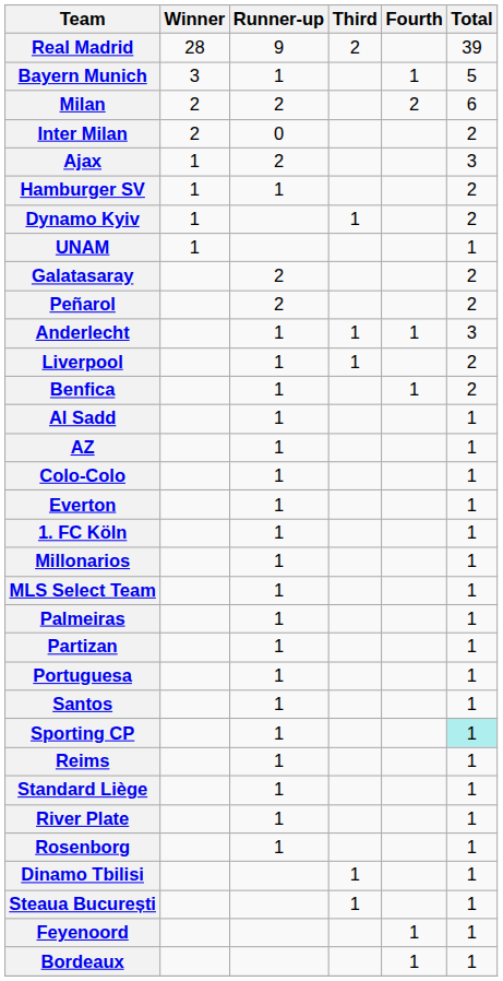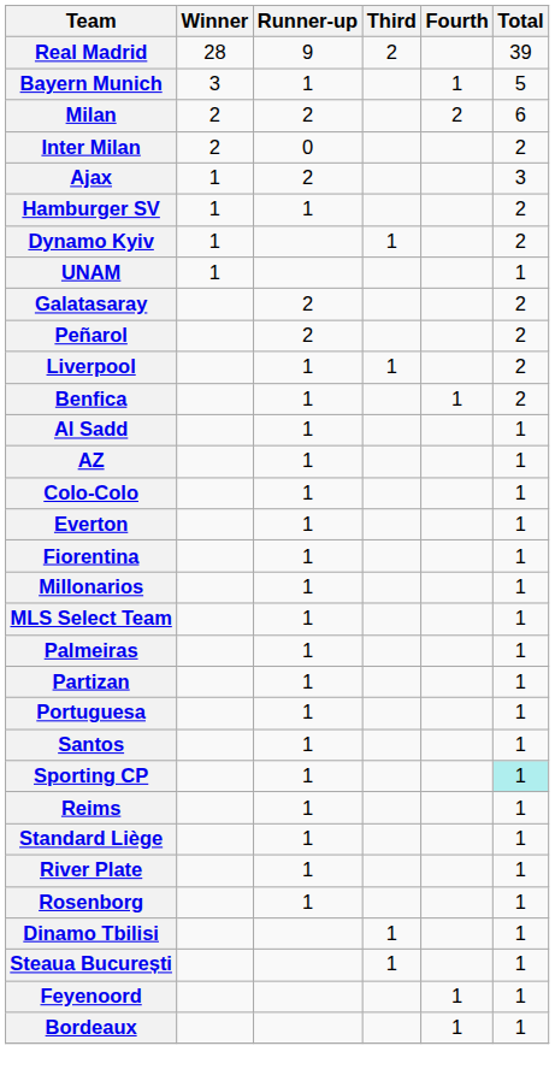 <table class="wikitable plainrowheaders sortable" style="text-align:center">
 <tr>
 <th scope="col">Team</th>
 <th scope="col">Winner</th>
 <th scope="col">Runner-up</th>
 <th scope="col">Third</th>
 <th scope="col">Fourth</th>
 <th scope="col">Total</th>
 </tr>
 <tr>
 <th scope="row"> <a href='#'>Real Madrid</a></th>
 <td>28</td>
 <td>9</td>
 <td>2</td>
 <td></td>
 <td>39</td>
 </tr>
 <tr>
 <th scope="row"> <a href='#'>Bayern Munich</a></th>
 <td>3</td>
 <td>1</td>
 <td></td>
 <td>1</td>
 <td>5</td>
 </tr>
 <tr>
 <th scope="row"> <a href='#'>Milan</a></th>
 <td>2</td>
 <td>2</td>
 <td></td>
 <td>2</td>
 <td>6</td>
 </tr>
 <tr>
 <th scope="row"> <a href='#'>Inter Milan</a></th>
 <td>2</td>
 <td>0</td>
 <td></td>
 <td></td>
 <td>2</td>
 </tr>
 <tr>
 <th scope="row"> <a href='#'>Ajax</a></th>
 <td>1</td>
 <td>2</td>
 <td></td>
 <td></td>
 <td>3</td>
 </tr>
 <tr>
 <th scope="row"> <a href='#'>Hamburger SV</a></th>
 <td>1</td>
 <td>1</td>
 <td></td>
 <td></td>
 <td>2</td>
 </tr>
 <tr>
 <th scope="row"> <a href='#'>Dynamo Kyiv</a></th>
 <td>1</td>
 <td></td>
 <td>1</td>
 <td></td>
 <td>2</td>
 </tr>
 <tr>
 <th scope="row"> <a href='#'>UNAM</a></th>
 <td>1</td>
 <td></td>
 <td></td>
 <td></td>
 <td>1</td>
 </tr>
 <tr>
 <th scope="row"> <a href='#'>Galatasaray</a></th>
 <td></td>
 <td>2</td>
 <td></td>
 <td></td>
 <td>2</td>
 </tr>
 <tr>
 <th scope="row"> <a href='#'>Peñarol</a></th>
 <td></td>
 <td>2</td>
 <td></td>
 <td></td>
 <td>2</td>
 </tr>
 <tr>
-<th scope="row"> <a href='#'>Anderlecht</a></th>
-<td></td>
-<td>1</td>
-<td>1</td>
-<td>1</td>
-<td>3</td>
-</tr>
-<tr>
 <th scope="row"> <a href='#'>Liverpool</a></th>
 <td></td>
 <td>1</td>
 <td>1</td>
 <td></td>
 <td>2</td>
 </tr>
 <tr>
 <th scope="row"> <a href='#'>Benfica</a></th>
 <td></td>
 <td>1</td>
 <td></td>
 <td>1</td>
 <td>2</td>
 </tr>
 <tr>
 <th scope="row"> <a href='#'>Al Sadd</a></th>
 <td></td>
 <td>1</td>
 <td></td>
 <td></td>
 <td>1</td>
 </tr>
 <tr>
 <th scope="row"> <a href='#'>AZ</a></th>
 <td></td>
 <td>1</td>
 <td></td>
 <td></td>
 <td>1</td>
 </tr>
 <tr>
 <th scope="row"> <a href='#'>Colo-Colo</a></th>
 <td></td>
 <td>1</td>
 <td></td>
 <td></td>
 <td>1</td>
 </tr>
 <tr>
 <th scope="row"> <a href='#'>Everton</a></th>
 <td></td>
 <td>1</td>
 <td></td>
 <td></td>
 <td>1</td>
 </tr>
 <tr>
-<th scope="row"> <a href='#'>1. FC Köln</a></th>
+<th scope="row"> <a href='#'>Fiorentina</a></th>
 <td></td>
 <td>1</td>
 <td></td>
 <td></td>
 <td>1</td>
 </tr>
 <tr>
 <th scope="row"> <a href='#'>Millonarios</a></th>
 <td></td>
 <td>1</td>
 <td></td>
 <td></td>
 <td>1</td>
 </tr>
 <tr>
 <th scope="row"> <a href='#'>MLS Select Team</a></th>
 <td></td>
 <td>1</td>
 <td></td>
 <td></td>
 <td>1</td>
 </tr>
 <tr>
 <th scope="row"> <a href='#'>Palmeiras</a></th>
 <td></td>
 <td>1</td>
 <td></td>
 <td></td>
 <td>1</td>
 </tr>
 <tr>
 <th scope="row"> <a href='#'>Partizan</a></th>
 <td></td>
 <td>1</td>
 <td></td>
 <td></td>
 <td>1</td>
 </tr>
 <tr>
 <th scope="row"> <a href='#'>Portuguesa</a></th>
 <td></td>
 <td>1</td>
 <td></td>
 <td></td>
 <td>1</td>
 </tr>
 <tr>
 <th scope="row"> <a href='#'>Santos</a></th>
 <td></td>
 <td>1</td>
 <td></td>
 <td></td>
 <td>1</td>
 </tr>
 <tr>
 <th scope="row"> <a href='#'>Sporting CP</a></th>
 <td></td>
 <td>1</td>
 <td></td>
 <td></td>
 <td style="background: paleturquoise;">1</td>
 </tr>
 <tr>
 <th scope="row"> <a href='#'>Reims</a></th>
 <td></td>
 <td>1</td>
 <td></td>
 <td></td>
 <td>1</td>
 </tr>
 <tr>
 <th scope="row"> <a href='#'>Standard Liège</a></th>
 <td></td>
 <td>1</td>
 <td></td>
 <td></td>
 <td>1</td>
 </tr>
 <tr>
 <th scope="row"> <a href='#'>River Plate</a></th>
 <td></td>
 <td>1</td>
 <td></td>
 <td></td>
 <td>1</td>
 </tr>
 <tr>
 <th scope="row"> <a href='#'>Rosenborg</a></th>
 <td></td>
 <td>1</td>
 <td></td>
 <td></td>
 <td>1</td>
 </tr>
 <tr>
 <th scope="row"> <a href='#'>Dinamo Tbilisi</a></th>
 <td></td>
 <td></td>
 <td>1</td>
 <td></td>
 <td>1</td>
 </tr>
 <tr>
 <th scope="row"> <a href='#'>Steaua București</a></th>
 <td></td>
 <td></td>
 <td>1</td>
 <td></td>
 <td>1</td>
 </tr>
 <tr>
 <th scope="row"> <a href='#'>Feyenoord</a></th>
 <td></td>
 <td></td>
 <td></td>
 <td>1</td>
 <td>1</td>
 </tr>
 <tr>
 <th scope="row"> <a href='#'>Bordeaux</a></th>
 <td></td>
 <td></td>
 <td></td>
 <td>1</td>
 <td>1</td>
 </tr>
 <tr>
 </tr>
 </table>
